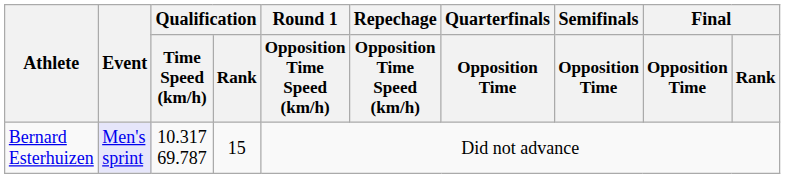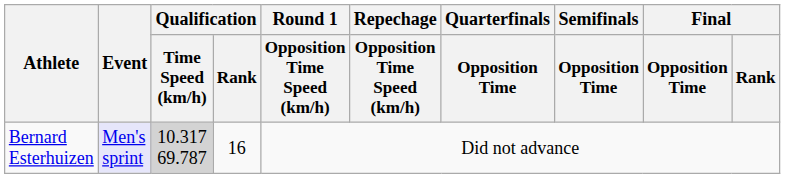 <table class="wikitable" style="font-size:90%;">
 <tr>
 <th rowspan=2>Athlete</th>
 <th rowspan=2>Event</th>
 <th colspan=2>Qualification</th>
 <th>Round 1</th>
 <th>Repechage</th>
 <th>Quarterfinals</th>
 <th>Semifinals</th>
 <th colspan=2>Final</th>
 </tr>
 <tr style="font-size:95%">
 <th>Time<br>Speed (km/h)</th>
 <th>Rank</th>
 <th>Opposition<br>Time<br>Speed (km/h)</th>
 <th>Opposition<br>Time<br>Speed (km/h)</th>
 <th>Opposition<br>Time</th>
 <th>Opposition<br>Time</th>
 <th>Opposition<br>Time</th>
 <th>Rank</th>
 </tr>
 <tr align=center>
 <td align=left><a href='#'>Bernard Esterhuizen</a></td>
 <td align=left style="background: lavender;"><a href='#'>Men's sprint</a></td>
-<td>10.317<br>69.787</td>
-<td>15</td>
+<td style="background: lightgrey;">10.317<br>69.787</td>
+<td>16</td>
 <td colspan="6">Did not advance</td>
 </tr>
 </table>
